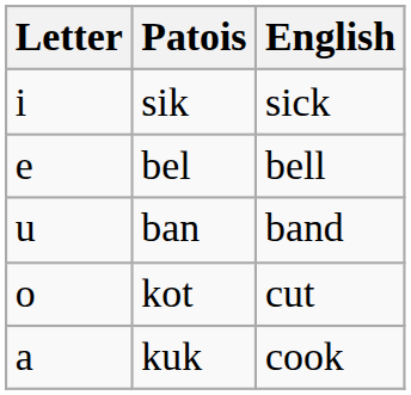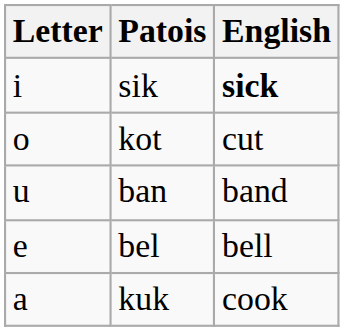 <table class="wikitable">
 <tr>
 <th>Letter</th>
 <th>Patois</th>
 <th>English</th>
 </tr>
 <tr>
 <td>i</td>
 <td>sik</td>
-<td>sick</td>
+<td><strong>sick</strong></td>
+</tr>
+<tr>
+<td>o</td>
+<td>kot</td>
+<td>cut</td>
+</tr>
+<tr>
+<td>u</td>
+<td>ban</td>
+<td>band</td>
 </tr>
 <tr>
 <td>e</td>
 <td>bel</td>
 <td>bell</td>
 </tr>
 <tr>
-<td>u</td>
-<td>ban</td>
-<td>band</td>
-</tr>
-<tr>
-<td>o</td>
-<td>kot</td>
-<td>cut</td>
-</tr>
-<tr>
 <td>a</td>
 <td>kuk</td>
 <td>cook</td>
 </tr>
 </table>
